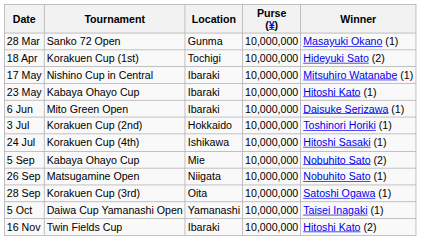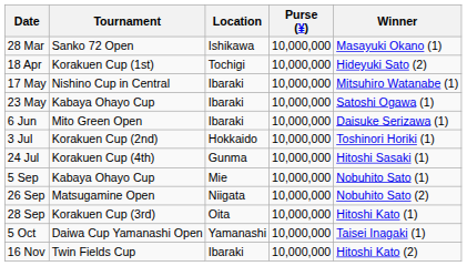 <table class="wikitable" style="font-size:95%">
 <tr>
 <th>Date</th>
 <th>Tournament</th>
 <th>Location</th>
 <th>Purse<br>(<a href='#'>¥</a>)</th>
 <th>Winner</th>
 </tr>
 <tr>
 <td>28 Mar</td>
 <td>Sanko 72 Open</td>
-<td>Gunma</td>
+<td>Ishikawa</td>
 <td align=right>10,000,000</td>
 <td> <a href='#'>Masayuki Okano</a> (1)</td>
 </tr>
 <tr>
 <td>18 Apr</td>
 <td>Korakuen Cup (1st)</td>
 <td>Tochigi</td>
 <td align=right>10,000,000</td>
 <td> <a href='#'>Hideyuki Sato</a> (2)</td>
 </tr>
 <tr>
 <td>17 May</td>
 <td>Nishino Cup in Central</td>
 <td>Ibaraki</td>
 <td align=right>10,000,000</td>
 <td> <a href='#'>Mitsuhiro Watanabe</a> (1)</td>
 </tr>
 <tr>
 <td>23 May</td>
 <td>Kabaya Ohayo Cup</td>
 <td>Ibaraki</td>
 <td align=right>10,000,000</td>
-<td> <a href='#'>Hitoshi Kato</a> (1)</td>
+<td> <a href='#'>Satoshi Ogawa</a> (1)</td>
 </tr>
 <tr>
 <td>6 Jun</td>
 <td>Mito Green Open</td>
 <td>Ibaraki</td>
 <td align=right>10,000,000</td>
 <td> <a href='#'>Daisuke Serizawa</a> (1)</td>
 </tr>
 <tr>
 <td>3 Jul</td>
 <td>Korakuen Cup (2nd)</td>
 <td>Hokkaido</td>
 <td align=right>10,000,000</td>
 <td> <a href='#'>Toshinori Horiki</a> (1)</td>
 </tr>
 <tr>
 <td>24 Jul</td>
 <td>Korakuen Cup (4th)</td>
-<td>Ishikawa</td>
+<td>Gunma</td>
 <td align=right>10,000,000</td>
 <td> <a href='#'>Hitoshi Sasaki</a> (1)</td>
 </tr>
 <tr>
 <td>5 Sep</td>
 <td>Kabaya Ohayo Cup</td>
 <td>Mie</td>
 <td align=right>10,000,000</td>
-<td> <a href='#'>Nobuhito Sato</a> (2)</td>
+<td> <a href='#'>Nobuhito Sato</a> (1)</td>
 </tr>
 <tr>
 <td>26 Sep</td>
 <td>Matsugamine Open</td>
 <td>Niigata</td>
 <td align=right>10,000,000</td>
-<td> <a href='#'>Nobuhito Sato</a> (1)</td>
+<td> <a href='#'>Nobuhito Sato</a> (2)</td>
 </tr>
 <tr>
 <td>28 Sep</td>
 <td>Korakuen Cup (3rd)</td>
 <td>Oita</td>
 <td align=right>10,000,000</td>
-<td> <a href='#'>Satoshi Ogawa</a> (1)</td>
+<td> <a href='#'>Hitoshi Kato</a> (1)</td>
 </tr>
 <tr>
 <td>5 Oct</td>
 <td>Daiwa Cup Yamanashi Open</td>
 <td>Yamanashi</td>
 <td align=right>10,000,000</td>
 <td> <a href='#'>Taisei Inagaki</a> (1)</td>
 </tr>
 <tr>
 <td>16 Nov</td>
 <td>Twin Fields Cup</td>
 <td>Ibaraki</td>
 <td align=right>10,000,000</td>
 <td> <a href='#'>Hitoshi Kato</a> (2)</td>
 </tr>
 </table>
